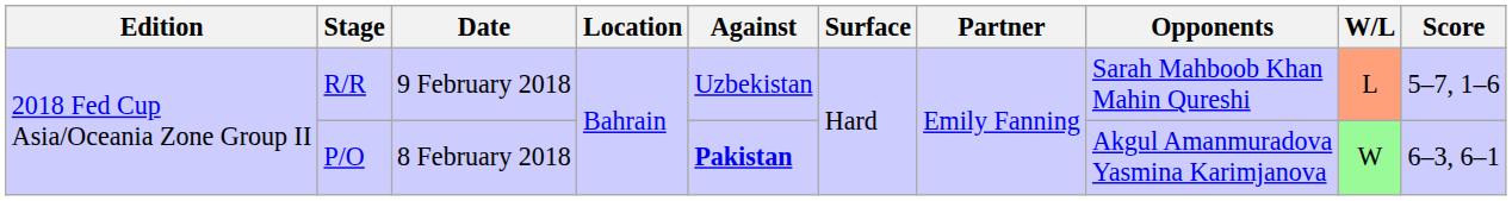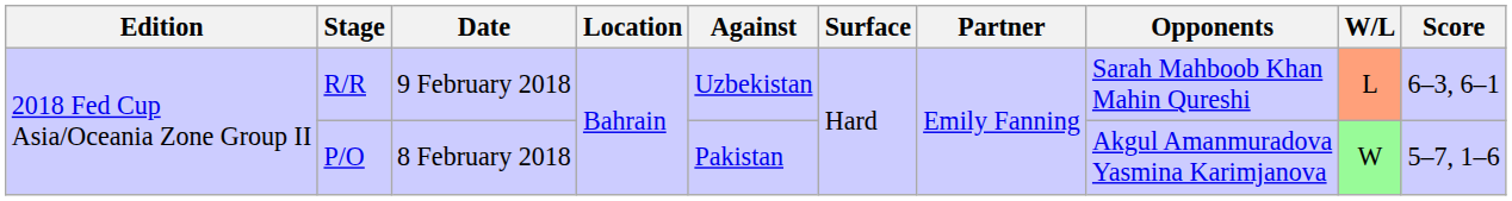 <table class=wikitable style=font-size:97%>
 <tr>
 <th>Edition</th>
 <th>Stage</th>
 <th>Date</th>
 <th>Location</th>
 <th>Against</th>
 <th>Surface</th>
 <th>Partner</th>
 <th>Opponents</th>
 <th>W/L</th>
 <th>Score</th>
 </tr>
 <tr style="background:#ccf;">
 <td rowspan="2"><a href='#'>2018 Fed Cup</a> <br> Asia/Oceania Zone Group II</td>
 <td><a href='#'>R/R</a></td>
 <td>9 February 2018</td>
 <td rowspan="2"><a href='#'>Bahrain</a></td>
 <td> <a href='#'>Uzbekistan</a></td>
 <td rowspan="2">Hard</td>
 <td rowspan="2"><a href='#'>Emily Fanning</a></td>
 <td> <a href='#'>Sarah Mahboob Khan</a> <br>  <a href='#'>Mahin Qureshi</a></td>
 <td style="text-align:center; background:#ffa07a;">L</td>
-<td>5–7, 1–6</td>
+<td>6–3, 6–1</td>
 </tr>
 <tr style="background:#ccf;">
 <td><a href='#'>P/O</a></td>
 <td>8 February 2018</td>
-<td><strong> <a href='#'>Pakistan</a></strong></td>
+<td> <a href='#'>Pakistan</a></td>
 <td> <a href='#'>Akgul Amanmuradova</a> <br>  <a href='#'>Yasmina Karimjanova</a></td>
 <td style="text-align:center; background:#98fb98;">W</td>
-<td>6–3, 6–1</td>
+<td>5–7, 1–6</td>
 </tr>
 </table>
